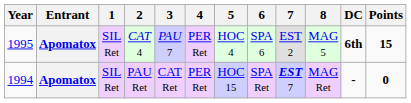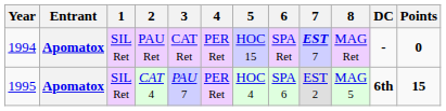 <table class="wikitable" style="text-align:center; font-size:90%">
 <tr>
 <th>Year</th>
 <th>Entrant</th>
 <th>1</th>
 <th>2</th>
 <th>3</th>
 <th>4</th>
 <th>5</th>
 <th>6</th>
 <th>7</th>
 <th>8</th>
 <th>DC</th>
 <th>Points</th>
 </tr>
 <tr>
+<td><a href='#'>1994</a></td>
+<th><a href='#'>Apomatox</a></th>
+<td style="background:#EFCFFF;"><a href='#'>SIL</a><br><small>Ret</small></td>
+<td style="background:#EFCFFF;"><a href='#'>PAU</a><br><small>Ret</small></td>
+<td style="background:#EFCFFF;"><a href='#'>CAT</a><br><small>Ret</small></td>
+<td style="background:#EFCFFF;"><a href='#'>PER</a><br><small>Ret</small></td>
+<td style="background:#CFCFFF;"><a href='#'>HOC</a><br><small>15</small></td>
+<td style="background:#EFCFFF;"><a href='#'>SPA</a><br><small>Ret</small></td>
+<td style="background:#CFCFFF;"><a href='#'><strong><em>EST</em></strong></a><br><small>7</small></td>
+<td style="background:#EFCFFF;"><a href='#'>MAG</a><br><small>Ret</small></td>
+<td><strong>-</strong></td>
+<td><strong>0</strong></td>
+</tr>
+<tr>
 <td><a href='#'>1995</a></td>
 <th><a href='#'>Apomatox</a></th>
 <td style="background:#EFCFFF;"><a href='#'>SIL</a><br><small>Ret</small></td>
 <td style="background:#DFFFDF;"><em><a href='#'>CAT</a></em><br><small>4</small></td>
 <td style="background:#CFCFFF;"><em><a href='#'>PAU</a></em><br><small>7</small></td>
 <td style="background:#EFCFFF;"><a href='#'>PER</a><br><small>Ret</small></td>
 <td style="background:#DFFFDF;"><a href='#'>HOC</a><br><small>4</small></td>
 <td style="background:#DFFFDF;"><a href='#'>SPA</a><br><small>6</small></td>
 <td style="background:#DFDFDF;"><a href='#'>EST</a><br><small>2</small></td>
 <td style="background:#DFFFDF;"><a href='#'>MAG</a><br><small>5</small></td>
 <td><strong>6th</strong></td>
 <td><strong>15</strong></td>
 </tr>
-<tr>
-<td><a href='#'>1994</a></td>
-<th><a href='#'>Apomatox</a></th>
-<td style="background:#EFCFFF;"><a href='#'>SIL</a><br><small>Ret</small></td>
-<td style="background:#EFCFFF;"><a href='#'>PAU</a><br><small>Ret</small></td>
-<td style="background:#EFCFFF;"><a href='#'>CAT</a><br><small>Ret</small></td>
-<td style="background:#EFCFFF;"><a href='#'>PER</a><br><small>Ret</small></td>
-<td style="background:#CFCFFF;"><a href='#'>HOC</a><br><small>15</small></td>
-<td style="background:#EFCFFF;"><a href='#'>SPA</a><br><small>Ret</small></td>
-<td style="background:#CFCFFF;"><a href='#'><strong><em>EST</em></strong></a><br><small>7</small></td>
-<td style="background:#EFCFFF;"><a href='#'>MAG</a><br><small>Ret</small></td>
-<td><strong>-</strong></td>
-<td><strong>0</strong></td>
-</tr>
 </table>
